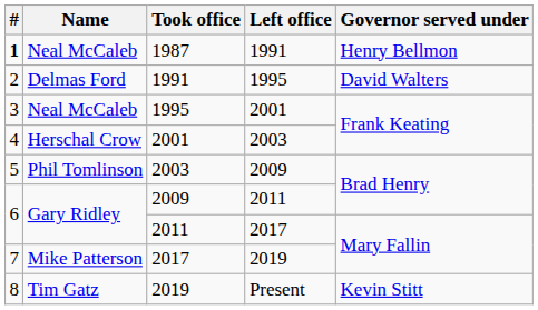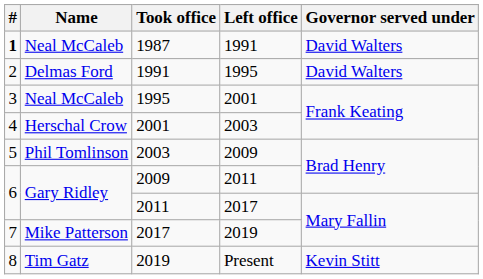 <table class="wikitable">
 <tr>
 <th>#</th>
 <th>Name</th>
 <th>Took office</th>
 <th>Left office</th>
 <th>Governor served under</th>
 </tr>
 <tr>
 <td><strong>1</strong></td>
 <td><a href='#'>Neal McCaleb</a></td>
 <td>1987</td>
 <td>1991</td>
-<td><a href='#'>Henry Bellmon</a></td>
+<td><a href='#'>David Walters</a></td>
 </tr>
 <tr>
 <td>2</td>
 <td><a href='#'>Delmas Ford</a></td>
 <td>1991</td>
 <td>1995</td>
 <td><a href='#'>David Walters</a></td>
 </tr>
 <tr>
 <td>3</td>
 <td><a href='#'>Neal McCaleb</a></td>
 <td>1995</td>
 <td>2001</td>
 <td rowspan=2 ><a href='#'>Frank Keating</a></td>
 </tr>
 <tr>
 <td>4</td>
 <td><a href='#'>Herschal Crow</a></td>
 <td>2001</td>
 <td>2003</td>
 </tr>
 <tr>
 <td>5</td>
 <td><a href='#'>Phil Tomlinson</a></td>
 <td>2003</td>
 <td>2009</td>
 <td rowspan=2 ><a href='#'>Brad Henry</a></td>
 </tr>
 <tr>
 <td rowspan=2>6</td>
 <td rowspan=2><a href='#'>Gary Ridley</a></td>
 <td>2009</td>
 <td>2011</td>
 </tr>
 <tr>
 <td>2011</td>
 <td>2017</td>
 <td rowspan=2 ><a href='#'>Mary Fallin</a></td>
 </tr>
 <tr>
 <td>7</td>
 <td><a href='#'>Mike Patterson</a></td>
 <td>2017</td>
 <td>2019</td>
 </tr>
 <tr>
 <td>8</td>
 <td><a href='#'>Tim Gatz</a></td>
 <td>2019</td>
 <td>Present</td>
 <td rowspan=1 ><a href='#'>Kevin Stitt</a></td>
 </tr>
 </table>
